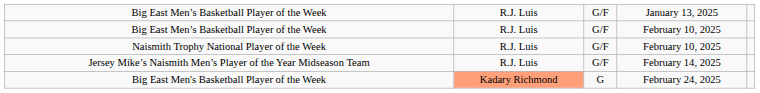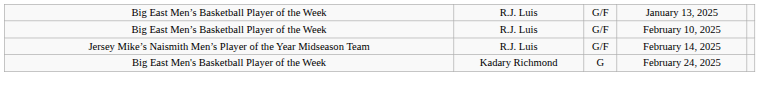 <table class="wikitable" style="width: 90%;text-align: center;">
 <tr align="center">
 <td rowspan="1">Big East Men’s Basketball Player of the Week</td>
 <td>R.J. Luis</td>
 <td>G/F</td>
 <td>January 13, 2025</td>
 <td></td>
 </tr>
 <tr align="center">
 <td rowspan="1">Big East Men’s Basketball Player of the Week</td>
 <td>R.J. Luis</td>
 <td>G/F</td>
 <td>February 10, 2025</td>
 <td></td>
 </tr>
 <tr align="center">
-<td rowspan="1">Naismith Trophy National Player of the Week</td>
-<td>R.J. Luis</td>
-<td>G/F</td>
-<td>February 10, 2025</td>
-<td></td>
-</tr>
-<tr align="center">
 <td rowspan="1">Jersey Mike’s Naismith Men’s Player of the Year Midseason Team</td>
 <td>R.J. Luis</td>
 <td>G/F</td>
 <td>February 14, 2025</td>
 <td></td>
 </tr>
 <tr align="center">
 <td rowspan="1">Big East Men's Basketball Player of the Week</td>
-<td style="background: lightsalmon;">Kadary Richmond</td>
+<td>Kadary Richmond</td>
 <td>G</td>
 <td>February 24, 2025</td>
 <td></td>
 </tr>
 </table>
